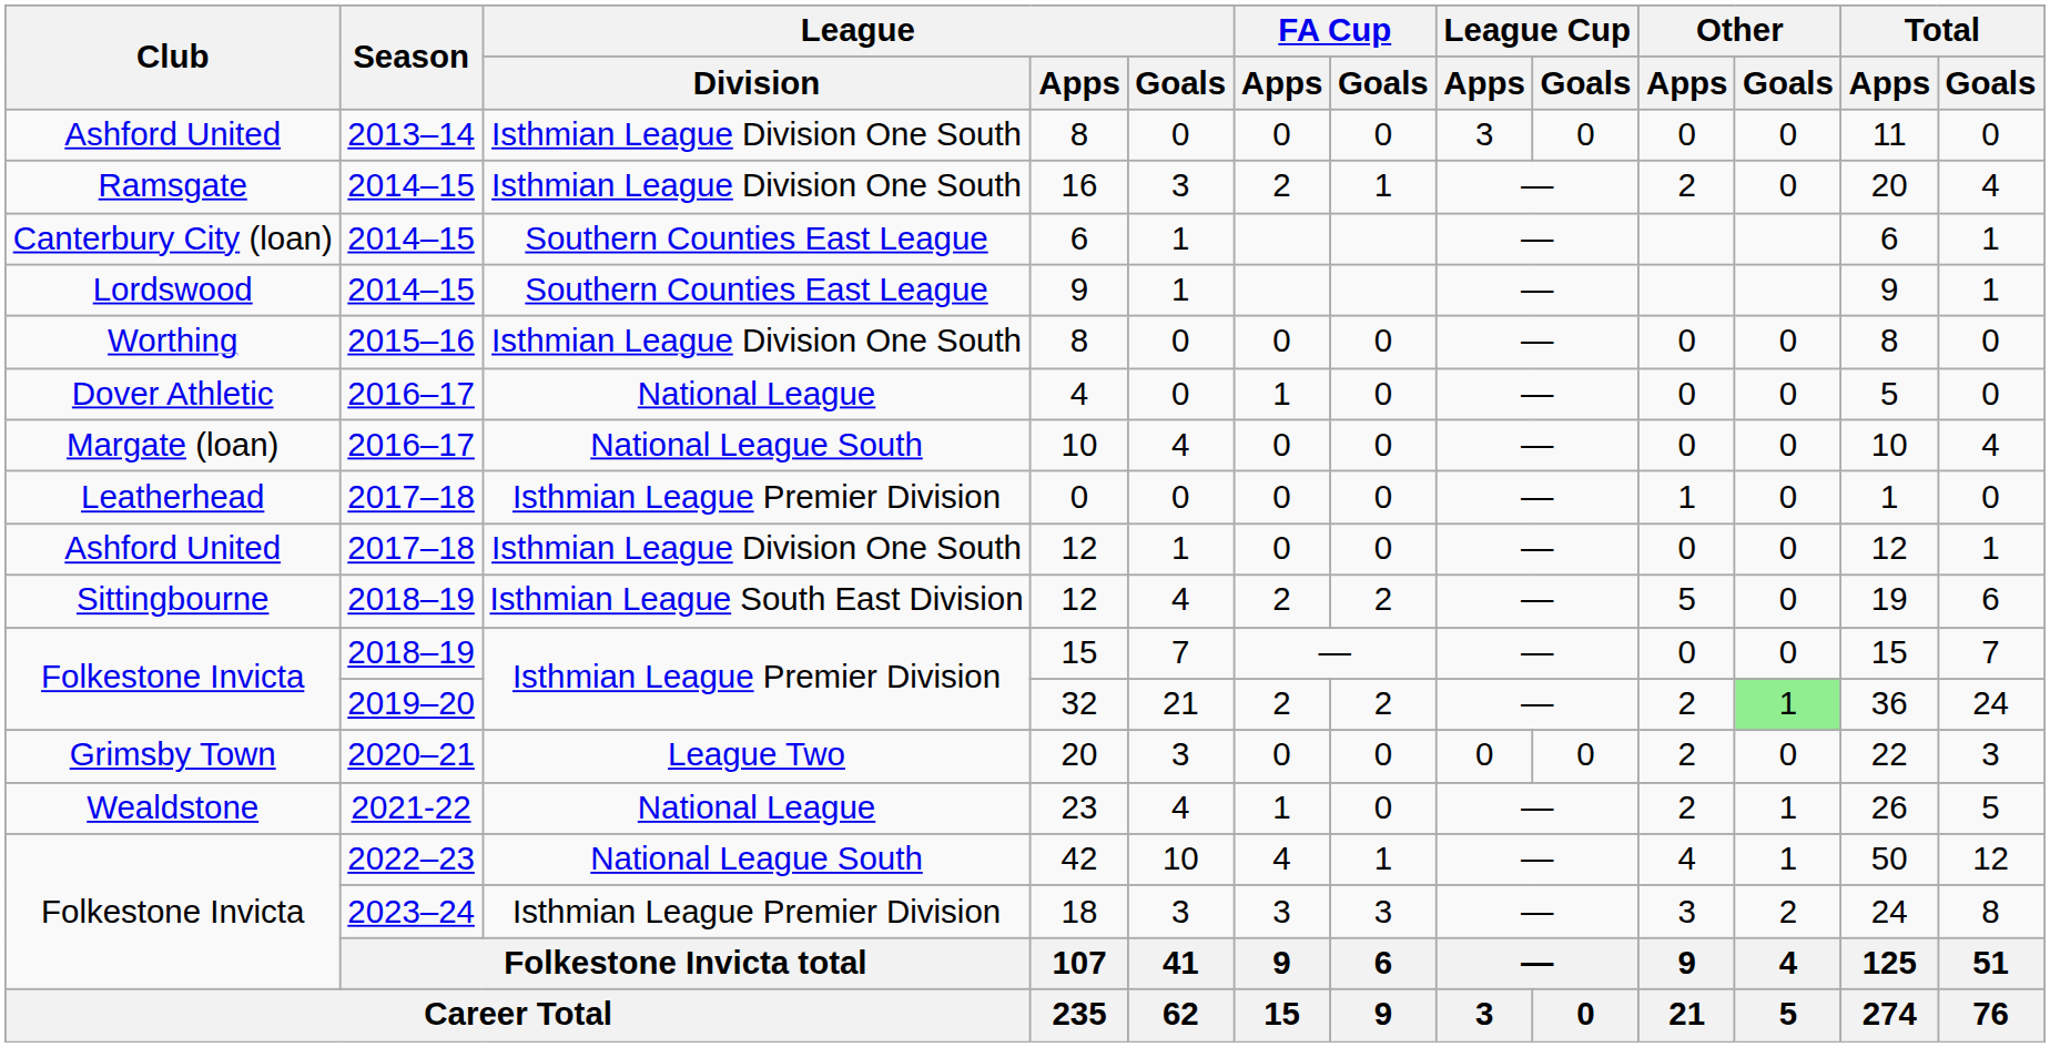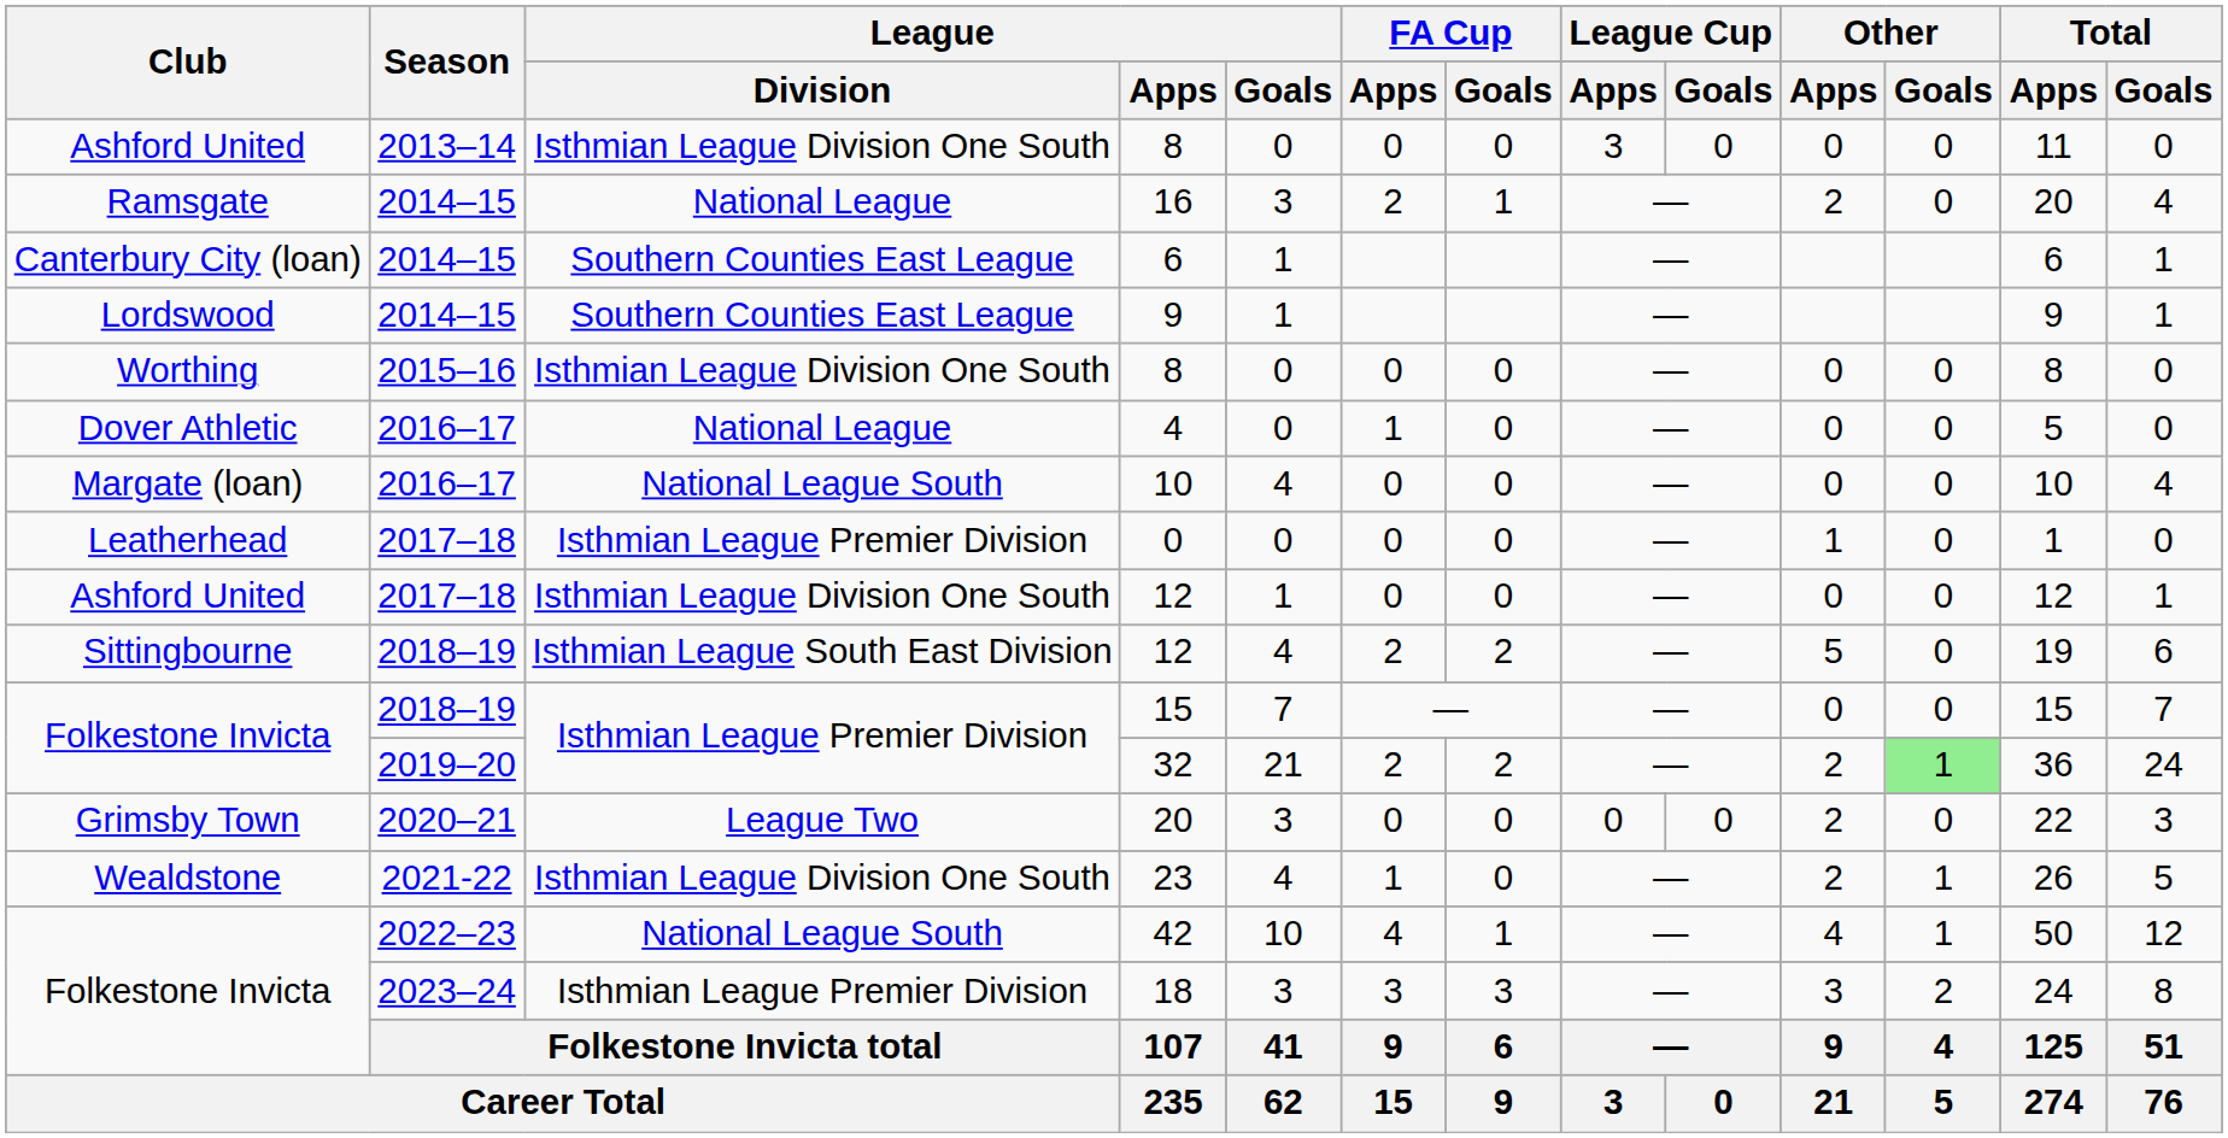 <table class="wikitable" style="text-align:center">
 <tr>
 <th rowspan="2">Club</th>
 <th rowspan="2">Season</th>
 <th colspan="3">League</th>
 <th colspan="2"><a href='#'>FA Cup</a></th>
 <th colspan="2">League Cup</th>
 <th colspan="2">Other</th>
 <th colspan="2">Total</th>
 </tr>
 <tr>
 <th>Division</th>
 <th>Apps</th>
 <th>Goals</th>
 <th>Apps</th>
 <th>Goals</th>
 <th>Apps</th>
 <th>Goals</th>
 <th>Apps</th>
 <th>Goals</th>
 <th>Apps</th>
 <th>Goals</th>
 </tr>
 <tr>
 <td rowspan="1"><a href='#'>Ashford United</a></td>
 <td><a href='#'>2013–14</a></td>
 <td><a href='#'>Isthmian League</a> Division One South</td>
 <td>8</td>
 <td>0</td>
 <td>0</td>
 <td>0</td>
 <td>3</td>
 <td>0</td>
 <td>0</td>
 <td>0</td>
 <td>11</td>
 <td>0</td>
 </tr>
 <tr>
 <td rowspan="1"><a href='#'>Ramsgate</a></td>
 <td><a href='#'>2014–15</a></td>
-<td><a href='#'>Isthmian League</a> Division One South</td>
+<td><a href='#'>National League</a></td>
 <td>16</td>
 <td>3</td>
 <td>2</td>
 <td>1</td>
 <td colspan="2">—</td>
 <td>2</td>
 <td>0</td>
 <td>20</td>
 <td>4</td>
 </tr>
 <tr>
 <td rowspan="1"><a href='#'>Canterbury City</a> (loan)</td>
 <td><a href='#'>2014–15</a></td>
 <td><a href='#'>Southern Counties East League</a></td>
 <td>6</td>
 <td>1</td>
 <td></td>
 <td></td>
 <td colspan="2">—</td>
 <td></td>
 <td></td>
 <td>6</td>
 <td>1</td>
 </tr>
 <tr>
 <td rowspan="1"><a href='#'>Lordswood</a></td>
 <td><a href='#'>2014–15</a></td>
 <td><a href='#'>Southern Counties East League</a></td>
 <td>9</td>
 <td>1</td>
 <td></td>
 <td></td>
 <td colspan="2">—</td>
 <td></td>
 <td></td>
 <td>9</td>
 <td>1</td>
 </tr>
 <tr>
 <td rowspan="1"><a href='#'>Worthing</a></td>
 <td><a href='#'>2015–16</a></td>
 <td><a href='#'>Isthmian League</a> Division One South</td>
 <td>8</td>
 <td>0</td>
 <td>0</td>
 <td>0</td>
 <td colspan="2">—</td>
 <td>0</td>
 <td>0</td>
 <td>8</td>
 <td>0</td>
 </tr>
 <tr>
 <td rowspan="1"><a href='#'>Dover Athletic</a></td>
 <td><a href='#'>2016–17</a></td>
 <td><a href='#'>National League</a></td>
 <td>4</td>
 <td>0</td>
 <td>1</td>
 <td>0</td>
 <td colspan="2">—</td>
 <td>0</td>
 <td>0</td>
 <td>5</td>
 <td>0</td>
 </tr>
 <tr>
 <td rowspan="1"><a href='#'>Margate</a> (loan)</td>
 <td><a href='#'>2016–17</a></td>
 <td><a href='#'>National League South</a></td>
 <td>10</td>
 <td>4</td>
 <td>0</td>
 <td>0</td>
 <td colspan="2">—</td>
 <td>0</td>
 <td>0</td>
 <td>10</td>
 <td>4</td>
 </tr>
 <tr>
 <td rowspan="1"><a href='#'>Leatherhead</a></td>
 <td><a href='#'>2017–18</a></td>
 <td><a href='#'>Isthmian League</a> Premier Division</td>
 <td>0</td>
 <td>0</td>
 <td>0</td>
 <td>0</td>
 <td colspan="2">—</td>
 <td>1</td>
 <td>0</td>
 <td>1</td>
 <td>0</td>
 </tr>
 <tr>
 <td rowspan="1"><a href='#'>Ashford United</a></td>
 <td><a href='#'>2017–18</a></td>
 <td><a href='#'>Isthmian League</a> Division One South</td>
 <td>12</td>
 <td>1</td>
 <td>0</td>
 <td>0</td>
 <td colspan="2">—</td>
 <td>0</td>
 <td>0</td>
 <td>12</td>
 <td>1</td>
 </tr>
 <tr>
 <td rowspan="1"><a href='#'>Sittingbourne</a></td>
 <td><a href='#'>2018–19</a></td>
 <td><a href='#'>Isthmian League</a> South East Division</td>
 <td>12</td>
 <td>4</td>
 <td>2</td>
 <td>2</td>
 <td colspan="2">—</td>
 <td>5</td>
 <td>0</td>
 <td>19</td>
 <td>6</td>
 </tr>
 <tr>
 <td rowspan="2"><a href='#'>Folkestone Invicta</a></td>
 <td><a href='#'>2018–19</a></td>
 <td rowspan="2"><a href='#'>Isthmian League</a> Premier Division</td>
 <td>15</td>
 <td>7</td>
 <td colspan="2">—</td>
 <td colspan="2">—</td>
 <td>0</td>
 <td>0</td>
 <td>15</td>
 <td>7</td>
 </tr>
 <tr>
 <td><a href='#'>2019–20</a></td>
 <td>32</td>
 <td>21</td>
 <td>2</td>
 <td>2</td>
 <td colspan="2">—</td>
 <td>2</td>
 <td style="background: lightgreen;">1</td>
 <td>36</td>
 <td>24</td>
 </tr>
 <tr>
 <td><a href='#'>Grimsby Town</a></td>
 <td><a href='#'>2020–21</a></td>
 <td><a href='#'>League Two</a></td>
 <td>20</td>
 <td>3</td>
 <td>0</td>
 <td>0</td>
 <td>0</td>
 <td>0</td>
 <td>2</td>
 <td>0</td>
 <td>22</td>
 <td>3</td>
 </tr>
 <tr>
 <td><a href='#'>Wealdstone</a></td>
 <td><a href='#'>2021-22</a></td>
-<td><a href='#'>National League</a></td>
+<td><a href='#'>Isthmian League</a> Division One South</td>
 <td>23</td>
 <td>4</td>
 <td>1</td>
 <td>0</td>
 <td colspan="2">—</td>
 <td>2</td>
 <td>1</td>
 <td>26</td>
 <td>5</td>
 </tr>
 <tr>
 <td rowspan="3">Folkestone Invicta</td>
 <td><a href='#'>2022–23</a></td>
 <td><a href='#'>National League South</a></td>
 <td>42</td>
 <td>10</td>
 <td>4</td>
 <td>1</td>
 <td colspan="2">—</td>
 <td>4</td>
 <td>1</td>
 <td>50</td>
 <td>12</td>
 </tr>
 <tr>
 <td><a href='#'>2023–24</a></td>
 <td>Isthmian League Premier Division</td>
 <td>18</td>
 <td>3</td>
 <td>3</td>
 <td>3</td>
 <td colspan="2">—</td>
 <td>3</td>
 <td>2</td>
 <td>24</td>
 <td>8</td>
 </tr>
 <tr>
 <th colspan="2">Folkestone Invicta total</th>
 <th>107</th>
 <th>41</th>
 <th>9</th>
 <th>6</th>
 <th colspan="2">—</th>
 <th>9</th>
 <th>4</th>
 <th>125</th>
 <th>51</th>
 </tr>
 <tr>
 <th colspan="3">Career Total</th>
 <th>235</th>
 <th>62</th>
 <th>15</th>
 <th>9</th>
 <th>3</th>
 <th>0</th>
 <th>21</th>
 <th>5</th>
 <th>274</th>
 <th>76</th>
 </tr>
 </table>
